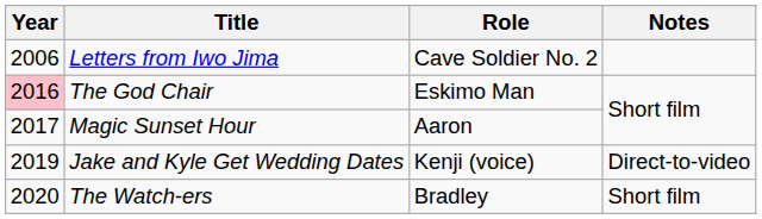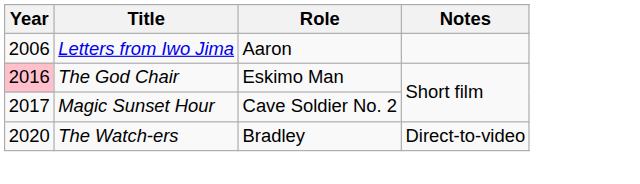 <table class="wikitable sortable">
 <tr>
 <th>Year</th>
 <th>Title</th>
 <th>Role</th>
 <th>Notes</th>
 </tr>
 <tr>
 <td>2006</td>
 <td><em><a href='#'>Letters from Iwo Jima</a></em></td>
-<td>Cave Soldier No. 2</td>
+<td>Aaron</td>
 <td></td>
 </tr>
 <tr>
 <td style="background: pink;">2016</td>
 <td><em>The God Chair</em></td>
 <td>Eskimo Man</td>
 <td rowspan="2">Short film</td>
 </tr>
 <tr>
 <td>2017</td>
 <td><em>Magic Sunset Hour</em></td>
-<td>Aaron</td>
-</tr>
-<tr>
-<td>2019</td>
-<td><em>Jake and Kyle Get Wedding Dates</em></td>
-<td>Kenji (voice)</td>
-<td>Direct-to-video</td>
+<td>Cave Soldier No. 2</td>
 </tr>
 <tr>
 <td>2020</td>
 <td><em>The Watch-ers</em></td>
 <td>Bradley</td>
-<td>Short film</td>
+<td>Direct-to-video</td>
 </tr>
 </table>
